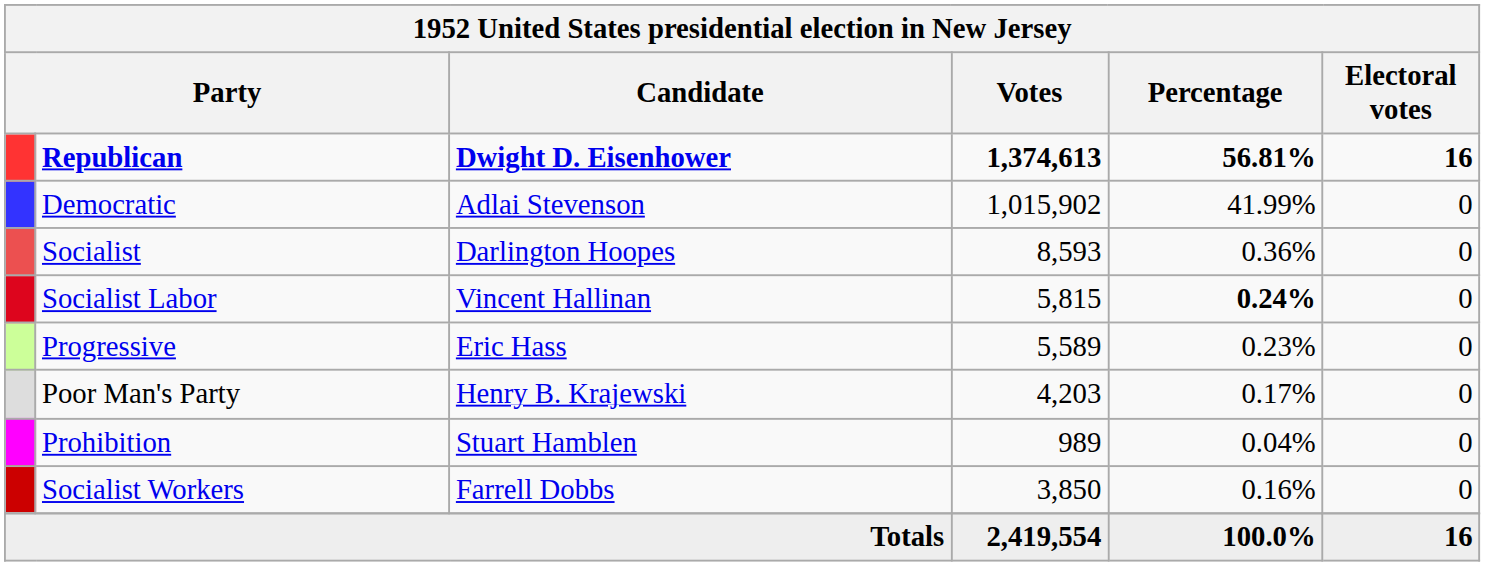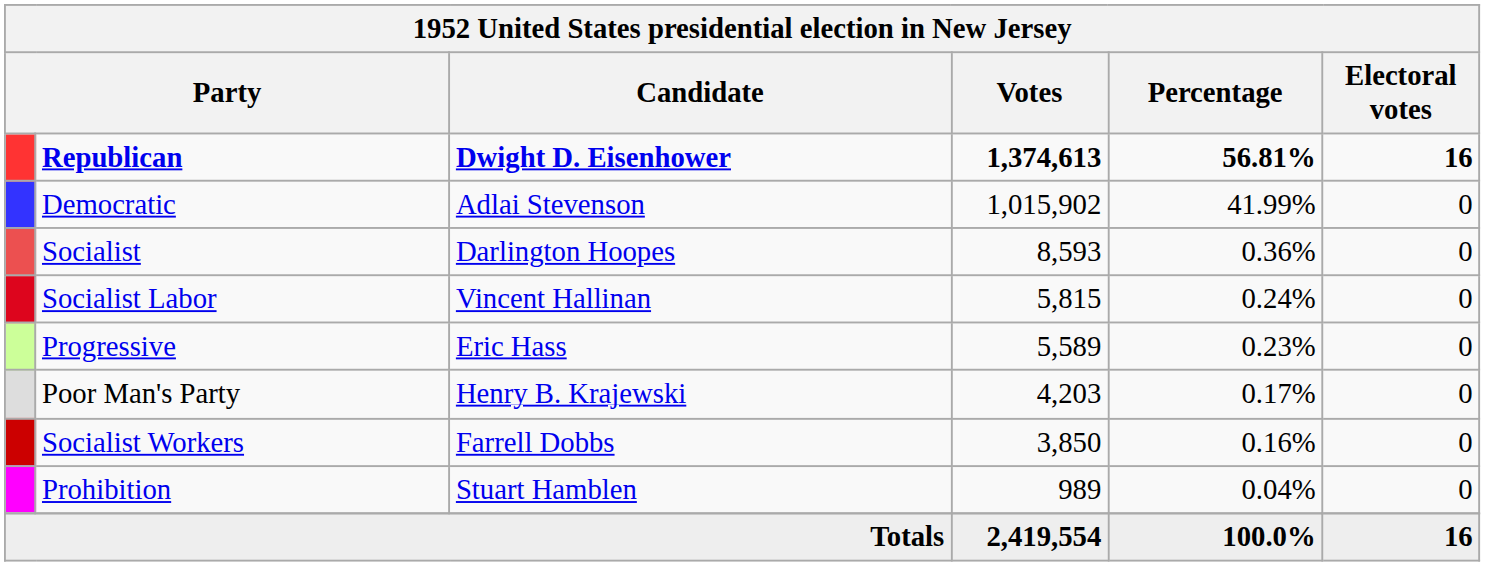 <table class="wikitable" style="font-size: 95%;">
 <tr>
 <th colspan="6">1952 United States presidential election in New Jersey</th>
 </tr>
 <tr>
 <th colspan="2" style="width: 15em">Party</th>
 <th style="width: 17em">Candidate</th>
 <th style="width: 5em">Votes</th>
 <th style="width: 7em">Percentage</th>
 <th style="width: 5em">Electoral votes</th>
 </tr>
 <tr>
 <th style="background-color:#FF3333; width: 3px"></th>
 <td style="width: 130px"><strong><a href='#'>Republican</a></strong></td>
 <td><strong><a href='#'>Dwight D. Eisenhower</a></strong></td>
 <td align="right"><strong>1,374,613</strong></td>
 <td align="right"><strong>56.81%</strong></td>
 <td align="right"><strong>16</strong></td>
 </tr>
 <tr>
 <th style="background-color:#3333FF; width: 3px"></th>
 <td style="width: 130px"><a href='#'>Democratic</a></td>
 <td><a href='#'>Adlai Stevenson</a></td>
 <td align="right">1,015,902</td>
 <td align="right">41.99%</td>
 <td align="right">0</td>
 </tr>
 <tr>
 <th style="background-color:#EC5050; width: 3px"></th>
 <td style="width: 130px"><a href='#'>Socialist</a></td>
 <td><a href='#'>Darlington Hoopes</a></td>
 <td align="right">8,593</td>
 <td align="right">0.36%</td>
 <td align="right">0</td>
 </tr>
 <tr>
 <th style="background-color:#DD051D; width: 3px"></th>
 <td style="width: 130px"><a href='#'>Socialist Labor</a></td>
 <td><a href='#'>Vincent Hallinan</a></td>
 <td align="right">5,815</td>
-<td align="right"><strong>0.24%</strong></td>
+<td align="right">0.24%</td>
 <td align="right">0</td>
 </tr>
 <tr>
 <th style="background-color:#CCFF99; width: 3px"></th>
 <td style="width: 130px"><a href='#'>Progressive</a></td>
 <td><a href='#'>Eric Hass</a></td>
 <td align="right">5,589</td>
 <td align="right">0.23%</td>
 <td align="right">0</td>
 </tr>
 <tr>
 <th style="background-color:#DDDDDD; width: 3px"></th>
 <td style="width: 130px">Poor Man's Party</td>
 <td><a href='#'>Henry B. Krajewski</a></td>
 <td align="right">4,203</td>
 <td align="right">0.17%</td>
 <td align="right">0</td>
 </tr>
 <tr>
+<th style="background-color:#CC0000; width: 3px"></th>
+<td style="width: 130px"><a href='#'>Socialist Workers</a></td>
+<td><a href='#'>Farrell Dobbs</a></td>
+<td align="right">3,850</td>
+<td align="right">0.16%</td>
+<td align="right">0</td>
+</tr>
+<tr>
 <th style="background-color:#FF00FF; width: 3px"></th>
 <td style="width: 130px"><a href='#'>Prohibition</a></td>
 <td><a href='#'>Stuart Hamblen</a></td>
 <td align="right">989</td>
 <td align="right">0.04%</td>
-<td align="right">0</td>
-</tr>
-<tr>
-<th style="background-color:#CC0000; width: 3px"></th>
-<td style="width: 130px"><a href='#'>Socialist Workers</a></td>
-<td><a href='#'>Farrell Dobbs</a></td>
-<td align="right">3,850</td>
-<td align="right">0.16%</td>
 <td align="right">0</td>
 </tr>
 <tr>
 </tr>
 <tr style="background:#eee; text-align:right;">
 <td colspan="3"><strong>Totals</strong></td>
 <td><strong>2,419,554</strong></td>
 <td><strong>100.0%</strong></td>
 <td><strong>16</strong></td>
 </tr>
 </table>
